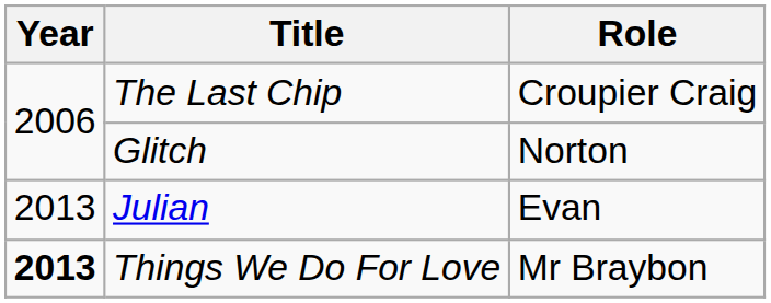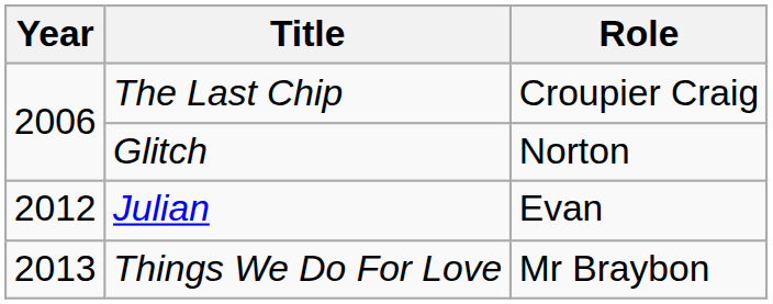 <table class="wikitable">
 <tr>
 <th>Year</th>
 <th>Title</th>
 <th>Role</th>
 </tr>
 <tr>
 <td rowspan=2>2006</td>
 <td><em>The Last Chip</em></td>
 <td>Croupier Craig</td>
 </tr>
 <tr>
 <td><em>Glitch</em></td>
 <td>Norton</td>
 </tr>
 <tr>
-<td>2013</td>
+<td>2012</td>
 <td><em><a href='#'>Julian</a></em></td>
 <td>Evan</td>
 </tr>
 <tr>
-<td><strong>2013</strong></td>
+<td>2013</td>
 <td><em>Things We Do For Love</em></td>
 <td>Mr Braybon</td>
 </tr>
 </table>
